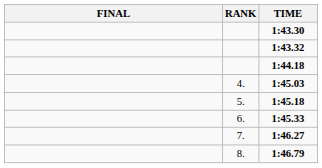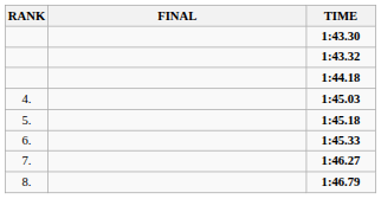 <table class="wikitable" style="border-collapse: collapse; font-size: 90%;">
 <tr>
+<th>RANK</th>
 <th style="width: 20em">FINAL</th>
-<th>RANK</th>
 <th style="width: 5em">TIME</th>
 </tr>
 <tr>
+<td align="center"></td>
 <td></td>
-<td align="center"></td>
 <td align="center"><strong>1:43.30</strong></td>
 </tr>
 <tr>
+<td align="center"></td>
 <td></td>
-<td align="center"></td>
 <td align="center"><strong>1:43.32</strong></td>
 </tr>
 <tr>
+<td align="center"></td>
 <td></td>
-<td align="center"></td>
 <td align="center"><strong>1:44.18</strong></td>
 </tr>
 <tr>
+<td align="center">4.</td>
 <td></td>
-<td align="center">4.</td>
 <td align="center"><strong>1:45.03</strong></td>
 </tr>
 <tr>
+<td align="center">5.</td>
 <td></td>
-<td align="center">5.</td>
 <td align="center"><strong>1:45.18</strong></td>
 </tr>
 <tr>
+<td align="center">6.</td>
 <td></td>
-<td align="center">6.</td>
 <td align="center"><strong>1:45.33</strong></td>
 </tr>
 <tr>
+<td align="center">7.</td>
 <td></td>
-<td align="center">7.</td>
 <td align="center"><strong>1:46.27</strong></td>
 </tr>
 <tr>
+<td align="center">8.</td>
 <td></td>
-<td align="center">8.</td>
 <td align="center"><strong>1:46.79</strong></td>
 </tr>
 </table>
